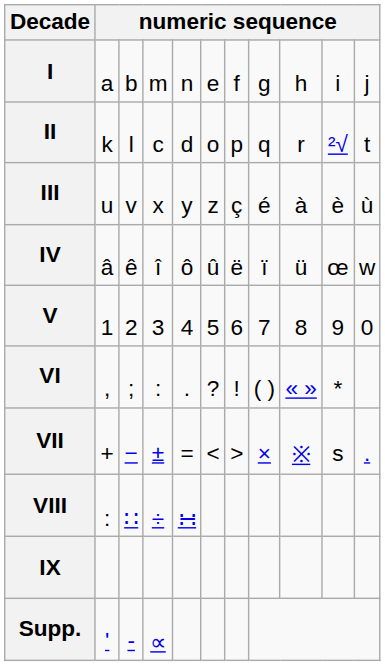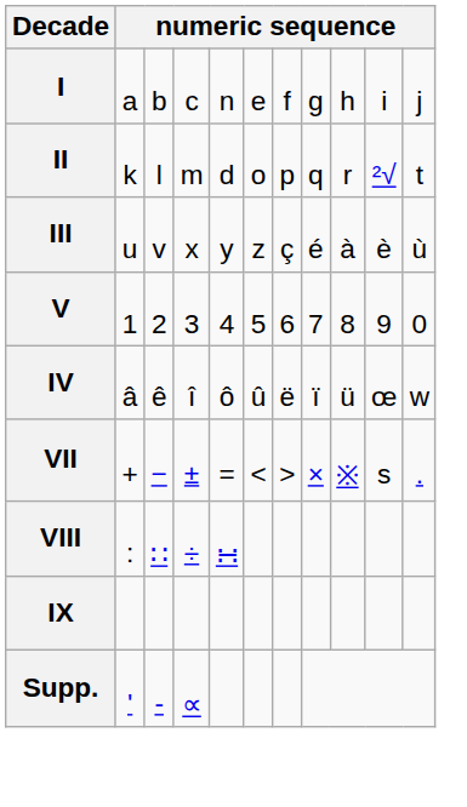 <table class=wikitable>
 <tr>
 <th>Decade</th>
 <th colspan=10>numeric sequence</th>
 </tr>
 <tr align=center>
 <th>I</th>
 <td> <br> a</td>
 <td> <br> b</td>
-<td> <br> m</td>
+<td> <br> c</td>
 <td> <br> n</td>
 <td> <br> e</td>
 <td> <br> f</td>
 <td> <br> g</td>
 <td> <br> h</td>
 <td> <br> i</td>
 <td> <br> j</td>
 </tr>
 <tr align=center>
 <th>II</th>
 <td> <br> k</td>
 <td> <br> l</td>
-<td> <br> c</td>
+<td> <br> m</td>
 <td> <br> d</td>
 <td> <br> o</td>
 <td> <br> p</td>
 <td> <br> q</td>
 <td> <br> r</td>
 <td> <br> <a href='#'>²√</a></td>
 <td> <br> t</td>
 </tr>
 <tr align=center>
 <th>III</th>
 <td> <br> u</td>
 <td> <br> v</td>
 <td> <br> x</td>
 <td> <br> y</td>
 <td> <br> z</td>
 <td> <br> ç</td>
 <td> <br> é</td>
 <td> <br> à</td>
 <td> <br> è</td>
 <td> <br> ù</td>
 </tr>
 <tr align=center>
-<th>IV</th>
-<td> <br> â</td>
-<td> <br> ê</td>
-<td> <br> î</td>
-<td> <br> ô</td>
-<td> <br> û</td>
-<td> <br> ë</td>
-<td> <br> ï</td>
-<td> <br> ü</td>
-<td> <br> œ</td>
-<td> <br> w</td>
-</tr>
-<tr align=center>
 <th>V</th>
 <td> <br> 1</td>
 <td> <br> 2</td>
 <td> <br> 3</td>
 <td> <br> 4</td>
 <td> <br> 5</td>
 <td> <br> 6</td>
 <td> <br> 7</td>
 <td> <br> 8</td>
 <td> <br> 9</td>
 <td> <br> 0</td>
 </tr>
 <tr align=center>
-<th>VI</th>
-<td> <br> ,</td>
-<td> <br> ;</td>
-<td> <br> :</td>
-<td> <br> .</td>
-<td> <br> ?</td>
-<td> <br> !</td>
-<td> <br> ( )</td>
-<td> <br> <a href='#'>« »</a></td>
-<td> <br> *</td>
-<td> <br></td>
+<th>IV</th>
+<td> <br> â</td>
+<td> <br> ê</td>
+<td> <br> î</td>
+<td> <br> ô</td>
+<td> <br> û</td>
+<td> <br> ë</td>
+<td> <br> ï</td>
+<td> <br> ü</td>
+<td> <br> œ</td>
+<td> <br> w</td>
 </tr>
 <tr align=center>
 <th>VII</th>
 <td> <br> +</td>
 <td> <br> <a href='#'>&minus;</a></td>
 <td> <br> <a href='#'>±</a></td>
 <td> <br> =</td>
 <td> <br> <</td>
 <td> <br> ></td>
 <td> <br> <a href='#'>×</a></td>
 <td> <br> <a href='#'>※</a></td>
 <td> <br> s</td>
 <td> <br> <a href='#'>.</a></td>
 </tr>
 <tr align=center>
 <th>VIII</th>
 <td> <br> :</td>
 <td> <br> <a href='#'>∷</a></td>
 <td> <br> <a href='#'>÷</a></td>
 <td> <br> <a href='#'>∺</a></td>
 <td> <br>  </td>
 <td> <br>  </td>
 <td> <br>  </td>
 <td> <br>  </td>
 <td> <br>  </td>
 <td> <br>  </td>
 </tr>
 <tr align=center>
 <th>IX</th>
 <td> <br>  </td>
 <td> <br>  </td>
 <td> <br>  </td>
 <td> <br>  </td>
 <td> <br>  </td>
 <td> <br>  </td>
 <td> <br>  </td>
 <td> <br>  </td>
 <td> <br>  </td>
 <td> <br>  </td>
 </tr>
 <tr align=center>
 <th>Supp.</th>
 <td> <br> <a href='#'>'</a></td>
 <td> <br> <a href='#'>-</a></td>
 <td> <br> <a href='#'>∝</a></td>
 <td> <br>  </td>
 <td> <br>  </td>
 <td> <br>  </td>
 </tr>
 </table>
